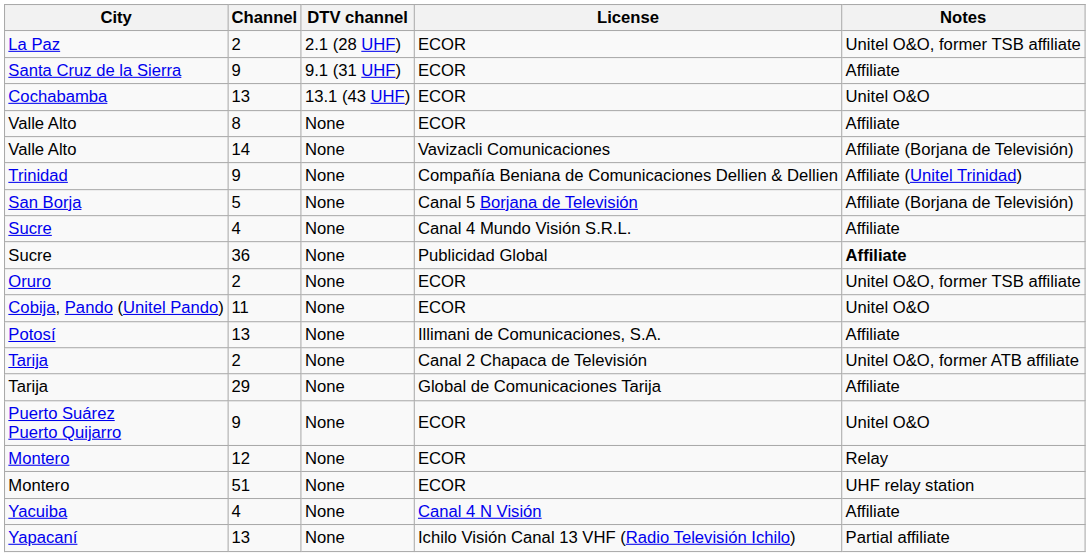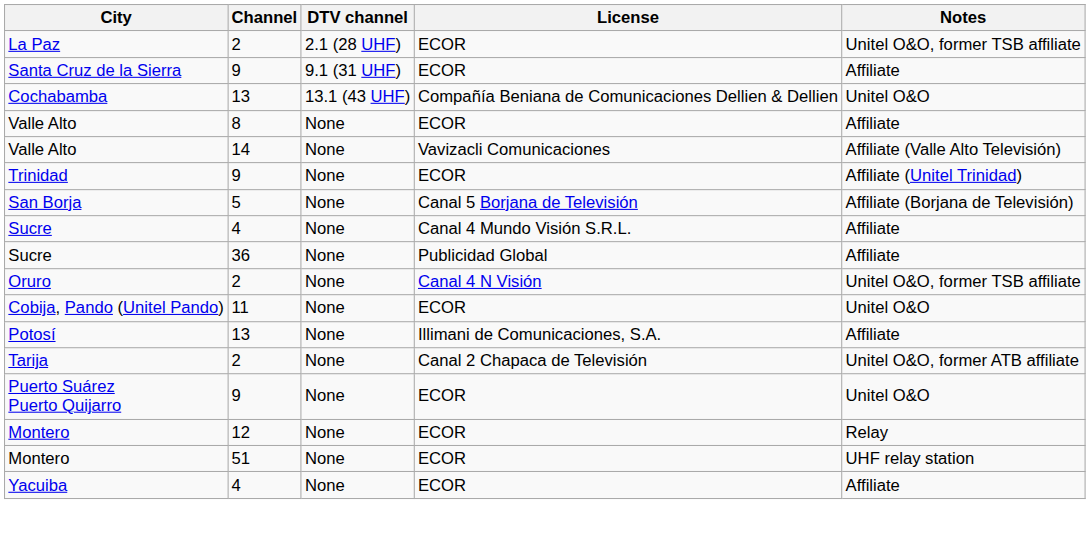 <table class="wikitable sortable" style="text-align:middle">
 <tr>
 <th>City</th>
 <th>Channel</th>
 <th>DTV channel</th>
 <th>License</th>
 <th>Notes</th>
 </tr>
 <tr>
 <td><a href='#'>La Paz</a></td>
 <td>2</td>
 <td>2.1 (28 <a href='#'>UHF</a>)</td>
 <td>ECOR</td>
 <td>Unitel O&O, former TSB affiliate</td>
 </tr>
 <tr>
 <td><a href='#'>Santa Cruz de la Sierra</a></td>
 <td>9</td>
 <td>9.1 (31 <a href='#'>UHF</a>)</td>
 <td>ECOR</td>
 <td>Affiliate</td>
 </tr>
 <tr>
 <td><a href='#'>Cochabamba</a></td>
 <td>13</td>
 <td>13.1 (43 <a href='#'>UHF</a>)</td>
-<td>ECOR</td>
+<td>Compañía Beniana de Comunicaciones Dellien & Dellien</td>
 <td>Unitel O&O</td>
 </tr>
 <tr>
 <td>Valle Alto</td>
 <td>8</td>
 <td>None</td>
 <td>ECOR</td>
 <td>Affiliate</td>
 </tr>
 <tr>
 <td>Valle Alto</td>
 <td>14</td>
 <td>None</td>
 <td>Vavizacli Comunicaciones</td>
-<td>Affiliate (Borjana de Televisión)</td>
+<td>Affiliate (Valle Alto Televisión)</td>
 </tr>
 <tr>
 <td><a href='#'>Trinidad</a></td>
 <td>9</td>
 <td>None</td>
-<td>Compañía Beniana de Comunicaciones Dellien & Dellien</td>
+<td>ECOR</td>
 <td>Affiliate (<a href='#'>Unitel Trinidad</a>)</td>
 </tr>
 <tr>
 <td><a href='#'>San Borja</a></td>
 <td>5</td>
 <td>None</td>
 <td>Canal 5 <a href='#'>Borjana de Televisión</a></td>
 <td>Affiliate (Borjana de Televisión)</td>
 </tr>
 <tr>
 <td><a href='#'>Sucre</a></td>
 <td>4</td>
 <td>None</td>
 <td>Canal 4 Mundo Visión S.R.L.</td>
 <td>Affiliate</td>
 </tr>
 <tr>
 <td>Sucre</td>
 <td>36</td>
 <td>None</td>
 <td>Publicidad Global</td>
-<td><strong>Affiliate</strong></td>
+<td>Affiliate</td>
 </tr>
 <tr>
 <td><a href='#'>Oruro</a></td>
 <td>2</td>
 <td>None</td>
-<td>ECOR</td>
+<td><a href='#'>Canal 4 N Visión</a></td>
 <td>Unitel O&O, former TSB affiliate</td>
 </tr>
 <tr>
 <td><a href='#'>Cobija</a>, <a href='#'>Pando</a> (<a href='#'>Unitel Pando</a>)</td>
 <td>11</td>
 <td>None</td>
 <td>ECOR</td>
 <td>Unitel O&O</td>
 </tr>
 <tr>
 <td><a href='#'>Potosí</a></td>
 <td>13</td>
 <td>None</td>
 <td>Illimani de Comunicaciones, S.A.</td>
 <td>Affiliate</td>
 </tr>
 <tr>
 <td><a href='#'>Tarija</a></td>
 <td>2</td>
 <td>None</td>
 <td>Canal 2 Chapaca de Televisión</td>
 <td>Unitel O&O, former ATB affiliate</td>
-</tr>
-<tr>
-<td>Tarija</td>
-<td>29</td>
-<td>None</td>
-<td>Global de Comunicaciones Tarija</td>
-<td>Affiliate</td>
 </tr>
 <tr>
 <td><a href='#'>Puerto Suárez</a><br><a href='#'>Puerto Quijarro</a></td>
 <td>9</td>
 <td>None</td>
 <td>ECOR</td>
 <td>Unitel O&O</td>
 </tr>
 <tr>
 <td><a href='#'>Montero</a></td>
 <td>12</td>
 <td>None</td>
 <td>ECOR</td>
 <td>Relay</td>
 </tr>
 <tr>
 <td>Montero</td>
 <td>51</td>
 <td>None</td>
 <td>ECOR</td>
 <td>UHF relay station</td>
 </tr>
 <tr>
 <td><a href='#'>Yacuiba</a></td>
 <td>4</td>
 <td>None</td>
-<td><a href='#'>Canal 4 N Visión</a></td>
+<td>ECOR</td>
 <td>Affiliate</td>
 </tr>
-<tr>
-<td><a href='#'>Yapacaní</a></td>
-<td>13</td>
-<td>None</td>
-<td>Ichilo Visión Canal 13 VHF (<a href='#'>Radio Televisión Ichilo</a>)</td>
-<td>Partial affiliate</td>
-</tr>
 </table>
